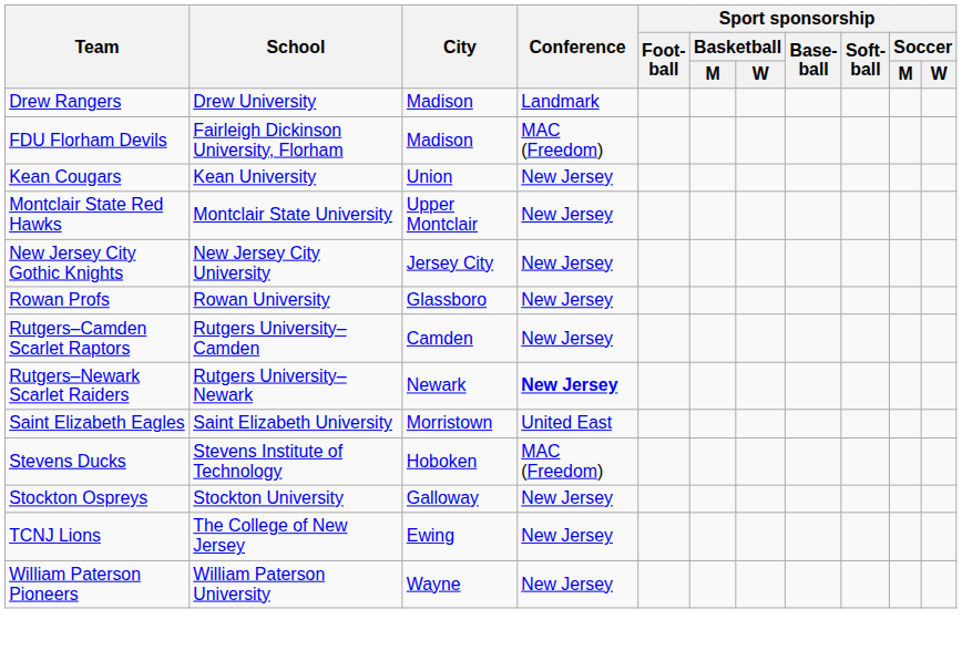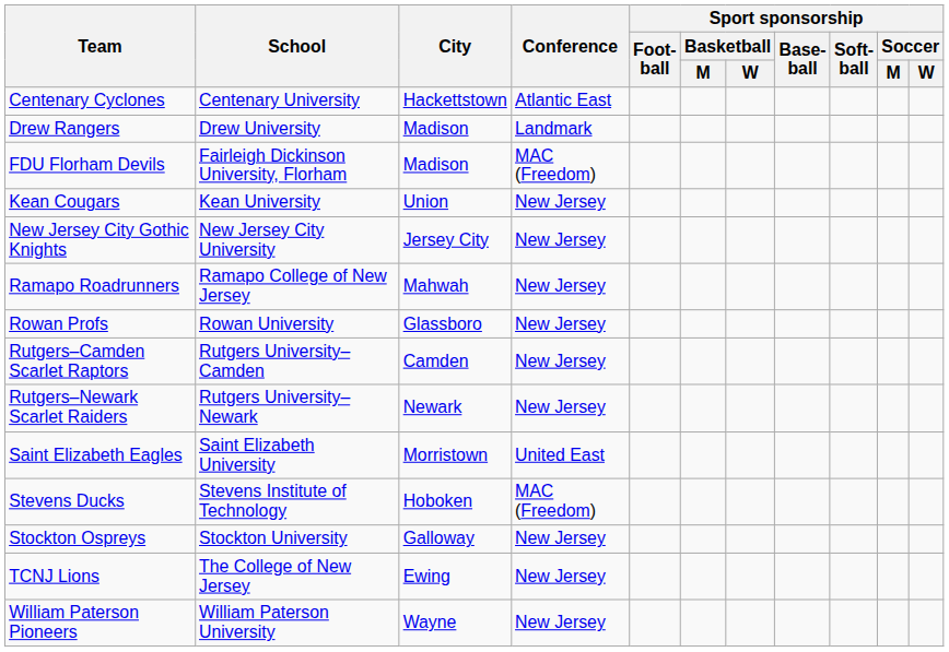 <table class="sortable wikitable">
 <tr>
 <th rowspan=3>Team</th>
 <th rowspan=3>School</th>
 <th rowspan=3>City</th>
 <th rowspan=3>Conference</th>
 <th colspan=7>Sport sponsorship</th>
 </tr>
 <tr>
 <th rowspan=2>Foot-<br>ball</th>
 <th colspan=2>Basketball</th>
 <th rowspan=2>Base-<br>ball</th>
 <th rowspan=2>Soft-<br>ball</th>
 <th colspan=2>Soccer</th>
 </tr>
 <tr>
 <th>M</th>
 <th>W</th>
 <th>M</th>
 <th>W</th>
+</tr>
+<tr>
+<td><a href='#'>Centenary Cyclones</a></td>
+<td><a href='#'>Centenary University</a></td>
+<td><a href='#'>Hackettstown</a></td>
+<td><a href='#'>Atlantic East</a></td>
+<td></td>
+<td></td>
+<td></td>
+<td></td>
+<td></td>
+<td></td>
+<td></td>
 </tr>
 <tr>
 <td><a href='#'>Drew Rangers</a></td>
 <td><a href='#'>Drew University</a></td>
 <td><a href='#'>Madison</a></td>
 <td><a href='#'>Landmark</a></td>
 <td></td>
 <td></td>
 <td></td>
 <td></td>
 <td></td>
 <td></td>
 <td></td>
 </tr>
 <tr>
 <td><a href='#'>FDU Florham Devils</a></td>
 <td><a href='#'>Fairleigh Dickinson University, Florham</a></td>
 <td><a href='#'>Madison</a></td>
 <td><a href='#'>MAC</a> (<a href='#'>Freedom</a>)</td>
 <td></td>
 <td></td>
 <td></td>
 <td></td>
 <td></td>
 <td></td>
 <td></td>
 </tr>
 <tr>
 <td><a href='#'>Kean Cougars</a></td>
 <td><a href='#'>Kean University</a></td>
 <td><a href='#'>Union</a></td>
 <td><a href='#'>New Jersey</a></td>
 <td></td>
 <td></td>
 <td></td>
 <td></td>
 <td></td>
 <td></td>
 <td></td>
 </tr>
 <tr>
-<td><a href='#'>Montclair State Red Hawks</a></td>
-<td><a href='#'>Montclair State University</a></td>
-<td><a href='#'>Upper Montclair</a></td>
+<td><a href='#'>New Jersey City Gothic Knights</a></td>
+<td><a href='#'>New Jersey City University</a></td>
+<td><a href='#'>Jersey City</a></td>
 <td><a href='#'>New Jersey</a></td>
 <td></td>
 <td></td>
 <td></td>
 <td></td>
 <td></td>
 <td></td>
 <td></td>
 </tr>
 <tr>
-<td><a href='#'>New Jersey City Gothic Knights</a></td>
-<td><a href='#'>New Jersey City University</a></td>
-<td><a href='#'>Jersey City</a></td>
+<td><a href='#'>Ramapo Roadrunners</a></td>
+<td><a href='#'>Ramapo College of New Jersey</a></td>
+<td><a href='#'>Mahwah</a></td>
 <td><a href='#'>New Jersey</a></td>
 <td></td>
 <td></td>
 <td></td>
 <td></td>
 <td></td>
 <td></td>
 <td></td>
 </tr>
 <tr>
 <td><a href='#'>Rowan Profs</a></td>
 <td><a href='#'>Rowan University</a></td>
 <td><a href='#'>Glassboro</a></td>
 <td><a href='#'>New Jersey</a></td>
 <td></td>
 <td></td>
 <td></td>
 <td></td>
 <td></td>
 <td></td>
 <td></td>
 </tr>
 <tr>
 <td><a href='#'>Rutgers–Camden Scarlet Raptors</a></td>
 <td><a href='#'>Rutgers University–Camden</a></td>
 <td><a href='#'>Camden</a></td>
 <td><a href='#'>New Jersey</a></td>
 <td></td>
 <td></td>
 <td></td>
 <td></td>
 <td></td>
 <td></td>
 <td></td>
 </tr>
 <tr>
 <td><a href='#'>Rutgers–Newark Scarlet Raiders</a></td>
 <td><a href='#'>Rutgers University–Newark</a></td>
 <td><a href='#'>Newark</a></td>
-<td><strong><a href='#'>New Jersey</a></strong></td>
+<td><a href='#'>New Jersey</a></td>
 <td></td>
 <td></td>
 <td></td>
 <td></td>
 <td></td>
 <td></td>
 <td></td>
 </tr>
 <tr>
 <td><a href='#'>Saint Elizabeth Eagles</a></td>
 <td><a href='#'>Saint Elizabeth University</a></td>
 <td><a href='#'>Morristown</a></td>
 <td><a href='#'>United East</a></td>
 <td></td>
 <td></td>
 <td></td>
 <td></td>
 <td></td>
 <td></td>
 <td></td>
 </tr>
 <tr>
 <td><a href='#'>Stevens Ducks</a></td>
 <td><a href='#'>Stevens Institute of Technology</a></td>
 <td><a href='#'>Hoboken</a></td>
 <td><a href='#'>MAC</a> (<a href='#'>Freedom</a>)</td>
 <td></td>
 <td></td>
 <td></td>
 <td></td>
 <td></td>
 <td></td>
 <td></td>
 </tr>
 <tr>
 <td><a href='#'>Stockton Ospreys</a></td>
 <td><a href='#'>Stockton University</a></td>
 <td><a href='#'>Galloway</a></td>
 <td><a href='#'>New Jersey</a></td>
 <td></td>
 <td></td>
 <td></td>
 <td></td>
 <td></td>
 <td></td>
 <td></td>
 </tr>
 <tr>
 <td><a href='#'>TCNJ Lions</a></td>
 <td><a href='#'>The College of New Jersey</a></td>
 <td><a href='#'>Ewing</a></td>
 <td><a href='#'>New Jersey</a></td>
 <td></td>
 <td></td>
 <td></td>
 <td></td>
 <td></td>
 <td></td>
 <td></td>
 </tr>
 <tr>
 <td><a href='#'>William Paterson Pioneers</a></td>
 <td><a href='#'>William Paterson University</a></td>
 <td><a href='#'>Wayne</a></td>
 <td><a href='#'>New Jersey</a></td>
 <td></td>
 <td></td>
 <td></td>
 <td></td>
 <td></td>
 <td></td>
 <td></td>
 </tr>
 </table>
